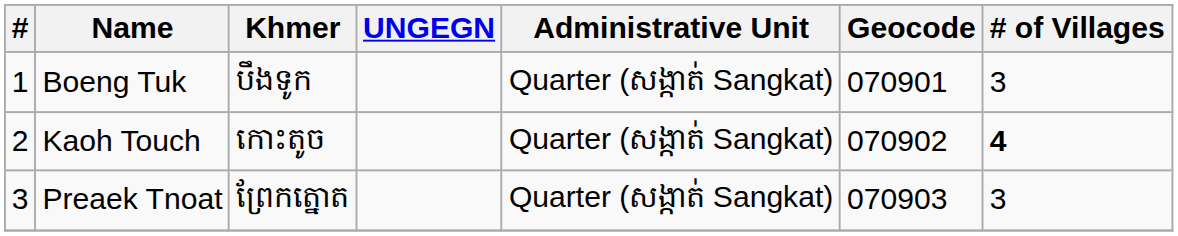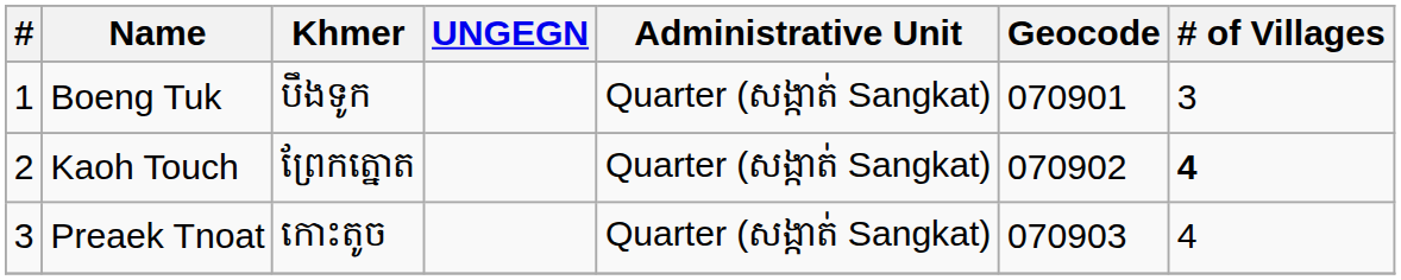 <table class="wikitable sortable">
 <tr>
 <th>#</th>
 <th>Name</th>
 <th>Khmer</th>
 <th><a href='#'>UNGEGN</a></th>
 <th>Administrative Unit</th>
 <th>Geocode</th>
 <th># of Villages</th>
 </tr>
 <tr>
 <td>1</td>
 <td>Boeng Tuk</td>
 <td>បឹងទូក</td>
 <td></td>
 <td>Quarter (សង្កាត់ Sangkat)</td>
 <td>070901</td>
 <td>3</td>
 </tr>
 <tr>
 <td>2</td>
 <td>Kaoh Touch</td>
-<td>កោះតូច</td>
+<td>ព្រែកត្នោត</td>
 <td></td>
 <td>Quarter (សង្កាត់ Sangkat)</td>
 <td>070902</td>
 <td><strong>4</strong></td>
 </tr>
 <tr>
 <td>3</td>
 <td>Preaek Tnoat</td>
-<td>ព្រែកត្នោត</td>
+<td>កោះតូច</td>
 <td></td>
 <td>Quarter (សង្កាត់ Sangkat)</td>
 <td>070903</td>
-<td>3</td>
+<td>4</td>
 </tr>
 <tr>
 </tr>
 </table>
